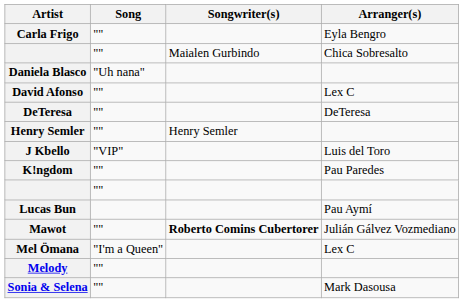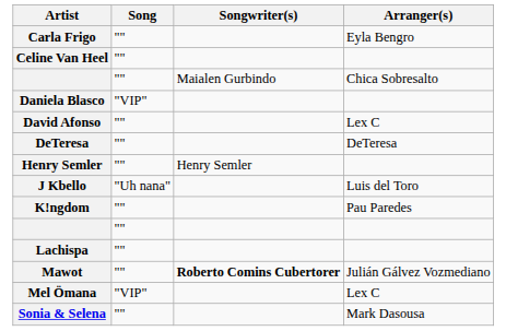 <table class="sortable wikitable plainrowheaders" style="margin: 1em auto 1em auto;">
 <tr>
 <th scope="col">Artist</th>
 <th scope="col">Song</th>
 <th scope="col" class="unsortable">Songwriter(s)</th>
 <th scope="col" class="unsortable">Arranger(s)</th>
 </tr>
 <tr>
 <th scope="row">Carla Frigo</th>
 <td>""</td>
 <td></td>
 <td>Eyla Bengro</td>
 </tr>
 <tr>
+<th scope="row">Celine Van Heel</th>
+<td>""</td>
+<td></td>
+<td></td>
+</tr>
+<tr>
 <th scope="row"></th>
 <td>""</td>
 <td>Maialen Gurbindo</td>
 <td>Chica Sobresalto</td>
 </tr>
 <tr>
 <th scope="row">Daniela Blasco</th>
-<td>"Uh nana"</td>
+<td>"VIP"</td>
 <td></td>
 <td></td>
 </tr>
 <tr>
 <th scope="row">David Afonso</th>
 <td>""</td>
 <td></td>
 <td>Lex C</td>
 </tr>
 <tr>
 <th scope="row">DeTeresa</th>
 <td>""</td>
 <td></td>
 <td>DeTeresa</td>
 </tr>
 <tr>
 <th scope="row">Henry Semler</th>
 <td>""</td>
 <td>Henry Semler</td>
 <td></td>
 </tr>
 <tr>
 <th scope="row">J Kbello</th>
-<td>"VIP"</td>
+<td>"Uh nana"</td>
 <td></td>
 <td>Luis del Toro</td>
 </tr>
 <tr>
 <th scope="row">K!ngdom</th>
 <td>""</td>
 <td></td>
 <td>Pau Paredes</td>
 </tr>
 <tr>
 <th scope="row"></th>
 <td>""</td>
 <td></td>
 <td></td>
 </tr>
 <tr>
-<th scope="row">Lucas Bun</th>
+<th scope="row">Lachispa</th>
+<td>""</td>
 <td></td>
 <td></td>
-<td>Pau Aymí</td>
 </tr>
 <tr>
 <th scope="row">Mawot</th>
 <td>""</td>
 <td><strong>Roberto Comins Cubertorer</strong></td>
 <td>Julián Gálvez Vozmediano</td>
 </tr>
 <tr>
 <th scope="row">Mel Ömana</th>
-<td>"I'm a Queen"</td>
+<td>"VIP"</td>
 <td></td>
 <td>Lex C</td>
-</tr>
-<tr>
-<th scope="row"><a href='#'>Melody</a></th>
-<td>""</td>
-<td></td>
-<td></td>
 </tr>
 <tr>
 <th scope="row"><a href='#'>Sonia & Selena</a></th>
 <td>""</td>
 <td></td>
 <td>Mark Dasousa</td>
 </tr>
 </table>
